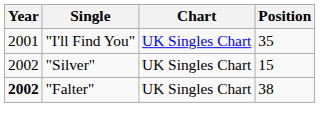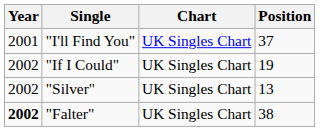 <table class="wikitable">
 <tr>
 <th>Year</th>
 <th>Single</th>
 <th>Chart</th>
 <th>Position</th>
 </tr>
 <tr>
 <td>2001</td>
 <td>"I'll Find You"</td>
 <td><a href='#'>UK Singles Chart</a></td>
-<td>35</td>
+<td>37</td>
+</tr>
+<tr>
+<td>2002</td>
+<td>"If I Could"</td>
+<td>UK Singles Chart</td>
+<td>19</td>
 </tr>
 <tr>
 <td>2002</td>
 <td>"Silver"</td>
 <td>UK Singles Chart</td>
-<td>15</td>
+<td>13</td>
 </tr>
 <tr>
 <td><strong>2002</strong></td>
 <td>"Falter"</td>
 <td>UK Singles Chart</td>
 <td>38</td>
 </tr>
 </table>
